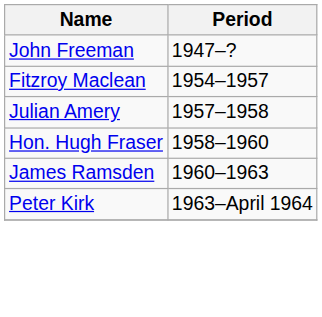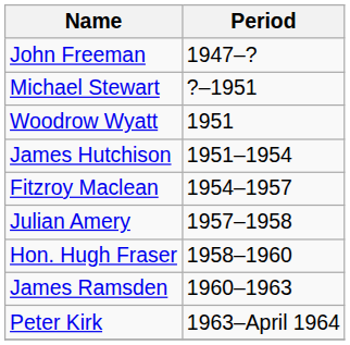 <table class="wikitable" style="text-align:left">
 <tr>
 <th>Name</th>
 <th>Period</th>
 </tr>
 <tr>
 <td><a href='#'>John Freeman</a></td>
 <td>1947–?</td>
+</tr>
+<tr>
+<td><a href='#'>Michael Stewart</a></td>
+<td>?–1951</td>
+</tr>
+<tr>
+<td><a href='#'>Woodrow Wyatt</a></td>
+<td>1951</td>
+</tr>
+<tr>
+<td><a href='#'>James Hutchison</a></td>
+<td>1951–1954</td>
 </tr>
 <tr>
 <td><a href='#'>Fitzroy Maclean</a></td>
 <td>1954–1957</td>
 </tr>
 <tr>
 <td><a href='#'>Julian Amery</a></td>
 <td>1957–1958</td>
 </tr>
 <tr>
 <td><a href='#'>Hon. Hugh Fraser</a></td>
 <td>1958–1960</td>
 </tr>
 <tr>
 <td><a href='#'>James Ramsden</a></td>
 <td>1960–1963</td>
 </tr>
 <tr>
 <td><a href='#'>Peter Kirk</a></td>
 <td>1963–April 1964</td>
 </tr>
 <tr>
 </tr>
 </table>
